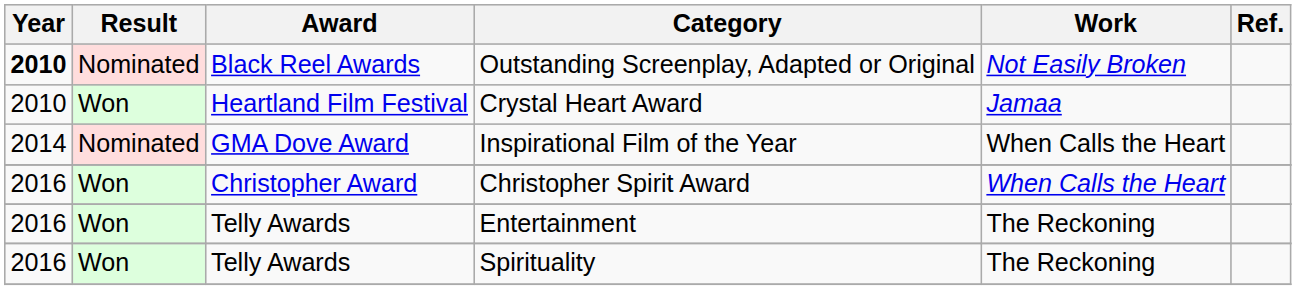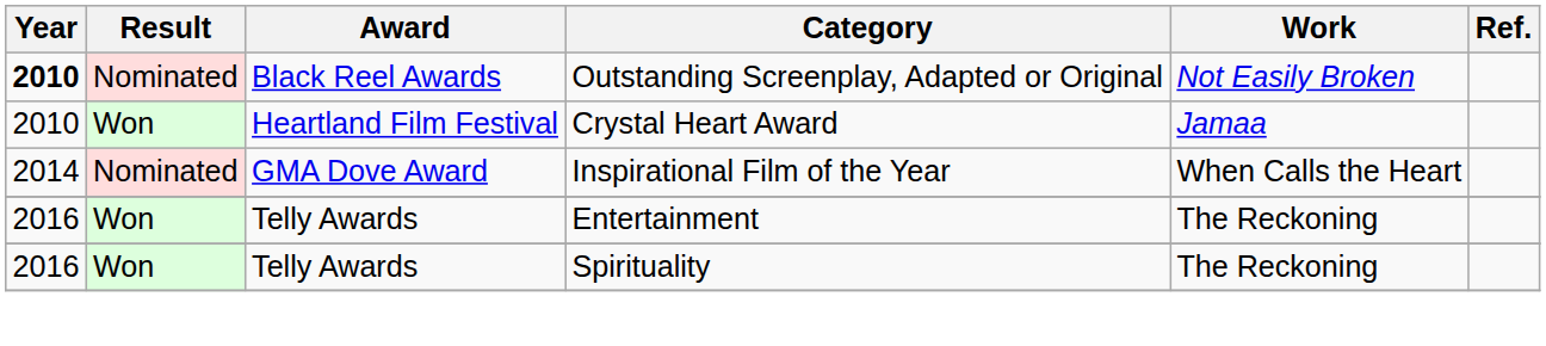 <table class="wikitable">
 <tr>
 <th>Year</th>
 <th>Result</th>
 <th>Award</th>
 <th>Category</th>
 <th>Work</th>
 <th>Ref.</th>
 </tr>
 <tr>
 <td><strong>2010</strong></td>
 <td style="background: #ffdddd">Nominated</td>
 <td><a href='#'>Black Reel Awards</a></td>
 <td>Outstanding Screenplay, Adapted or Original</td>
 <td><em><a href='#'>Not Easily Broken</a></em></td>
 <td></td>
 </tr>
 <tr>
 <td rowspan="1">2010</td>
 <td style="background: #ddffdd">Won</td>
 <td><a href='#'>Heartland Film Festival</a></td>
 <td>Crystal Heart Award</td>
 <td><em><a href='#'>Jamaa</a></em></td>
 <td></td>
 </tr>
 <tr>
 <td rowspan="1">2014</td>
 <td style="background: #ffdddd">Nominated</td>
 <td><a href='#'>GMA Dove Award</a></td>
 <td>Inspirational Film of the Year</td>
 <td>When Calls the Heart</td>
 <td></td>
 </tr>
 <tr>
 </tr>
 <tr>
-<td rowspan="1">2016</td>
-<td style="background: #ddffdd">Won</td>
-<td><a href='#'>Christopher Award</a></td>
-<td>Christopher Spirit Award</td>
-<td><em><a href='#'>When Calls the Heart</a></em></td>
-<td></td>
-</tr>
-<tr>
 </tr>
 <tr>
 <td rowspan="1">2016</td>
 <td style="background: #ddffdd">Won</td>
 <td>Telly Awards</td>
 <td>Entertainment</td>
 <td>The Reckoning</td>
 <td></td>
 </tr>
 <tr>
 </tr>
 <tr>
 <td rowspan="1">2016</td>
 <td style="background: #ddffdd">Won</td>
 <td>Telly Awards</td>
 <td>Spirituality</td>
 <td>The Reckoning</td>
 <td></td>
 </tr>
 <tr>
 </tr>
 </table>
